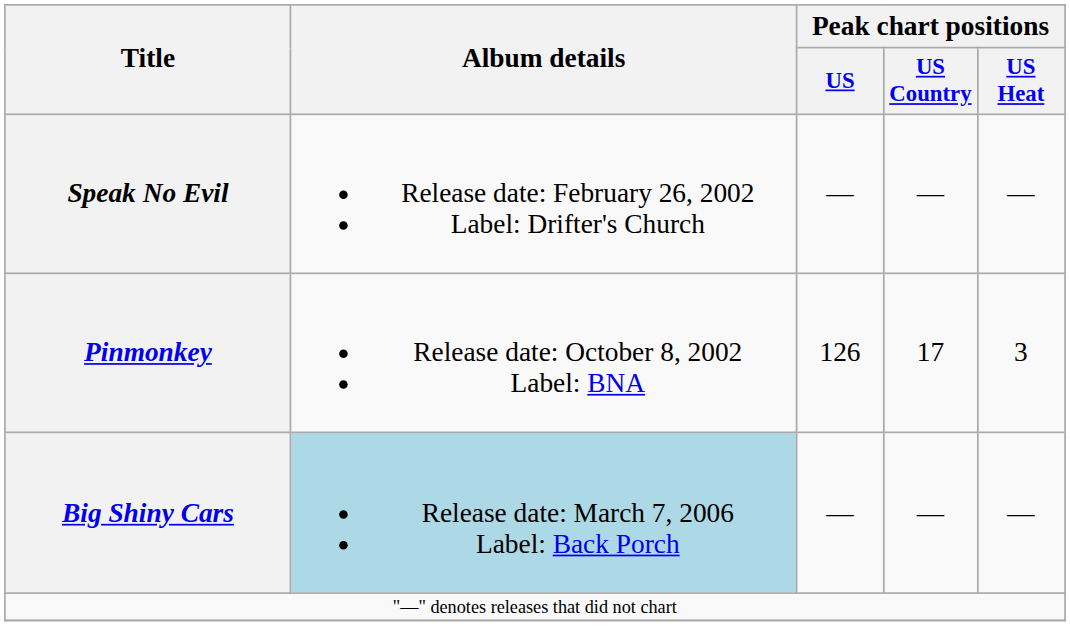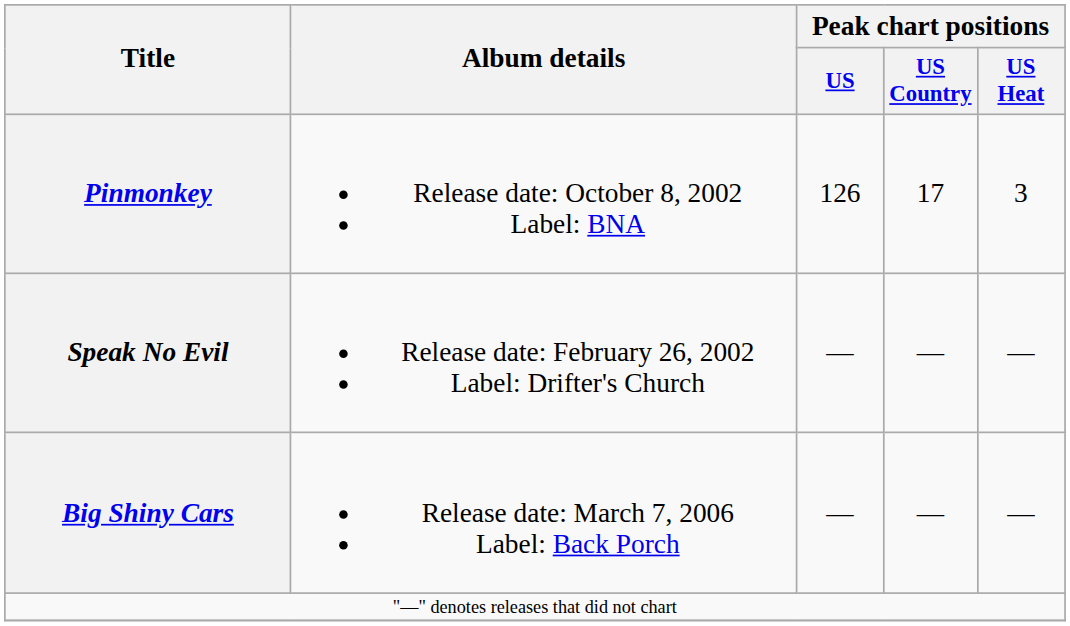 <table class="wikitable plainrowheaders" style="text-align:center;">
 <tr>
 <th rowspan="2" style="width:10em;">Title</th>
 <th rowspan="2" style="width:18em;">Album details</th>
 <th colspan="3">Peak chart positions</th>
 </tr>
 <tr style="font-size:smaller;">
 <th width="45"><a href='#'>US</a></th>
 <th width="45"><a href='#'>US Country</a></th>
 <th width="45"><a href='#'>US Heat</a></th>
 </tr>
 <tr>
+<th scope="row"><em><a href='#'>Pinmonkey</a></em></th>
+<td><br><ul><li>Release date: October 8, 2002</li><li>Label: <a href='#'>BNA</a></li></ul></td>
+<td>126</td>
+<td>17</td>
+<td>3</td>
+</tr>
+<tr>
 <th scope="row"><em>Speak No Evil</em></th>
 <td><br><ul><li>Release date: February 26, 2002</li><li>Label: Drifter's Church</li></ul></td>
 <td>—</td>
 <td>—</td>
 <td>—</td>
 </tr>
 <tr>
-<th scope="row"><em><a href='#'>Pinmonkey</a></em></th>
-<td><br><ul><li>Release date: October 8, 2002</li><li>Label: <a href='#'>BNA</a></li></ul></td>
-<td>126</td>
-<td>17</td>
-<td>3</td>
-</tr>
-<tr>
 <th scope="row"><em><a href='#'>Big Shiny Cars</a></em></th>
-<td style="background: lightblue;"><br><ul><li>Release date: March 7, 2006</li><li>Label: <a href='#'>Back Porch</a></li></ul></td>
+<td><br><ul><li>Release date: March 7, 2006</li><li>Label: <a href='#'>Back Porch</a></li></ul></td>
 <td>—</td>
 <td>—</td>
 <td>—</td>
 </tr>
 <tr>
 <td colspan="5" style="font-size:8pt">"—" denotes releases that did not chart</td>
 </tr>
 <tr>
 </tr>
 </table>
